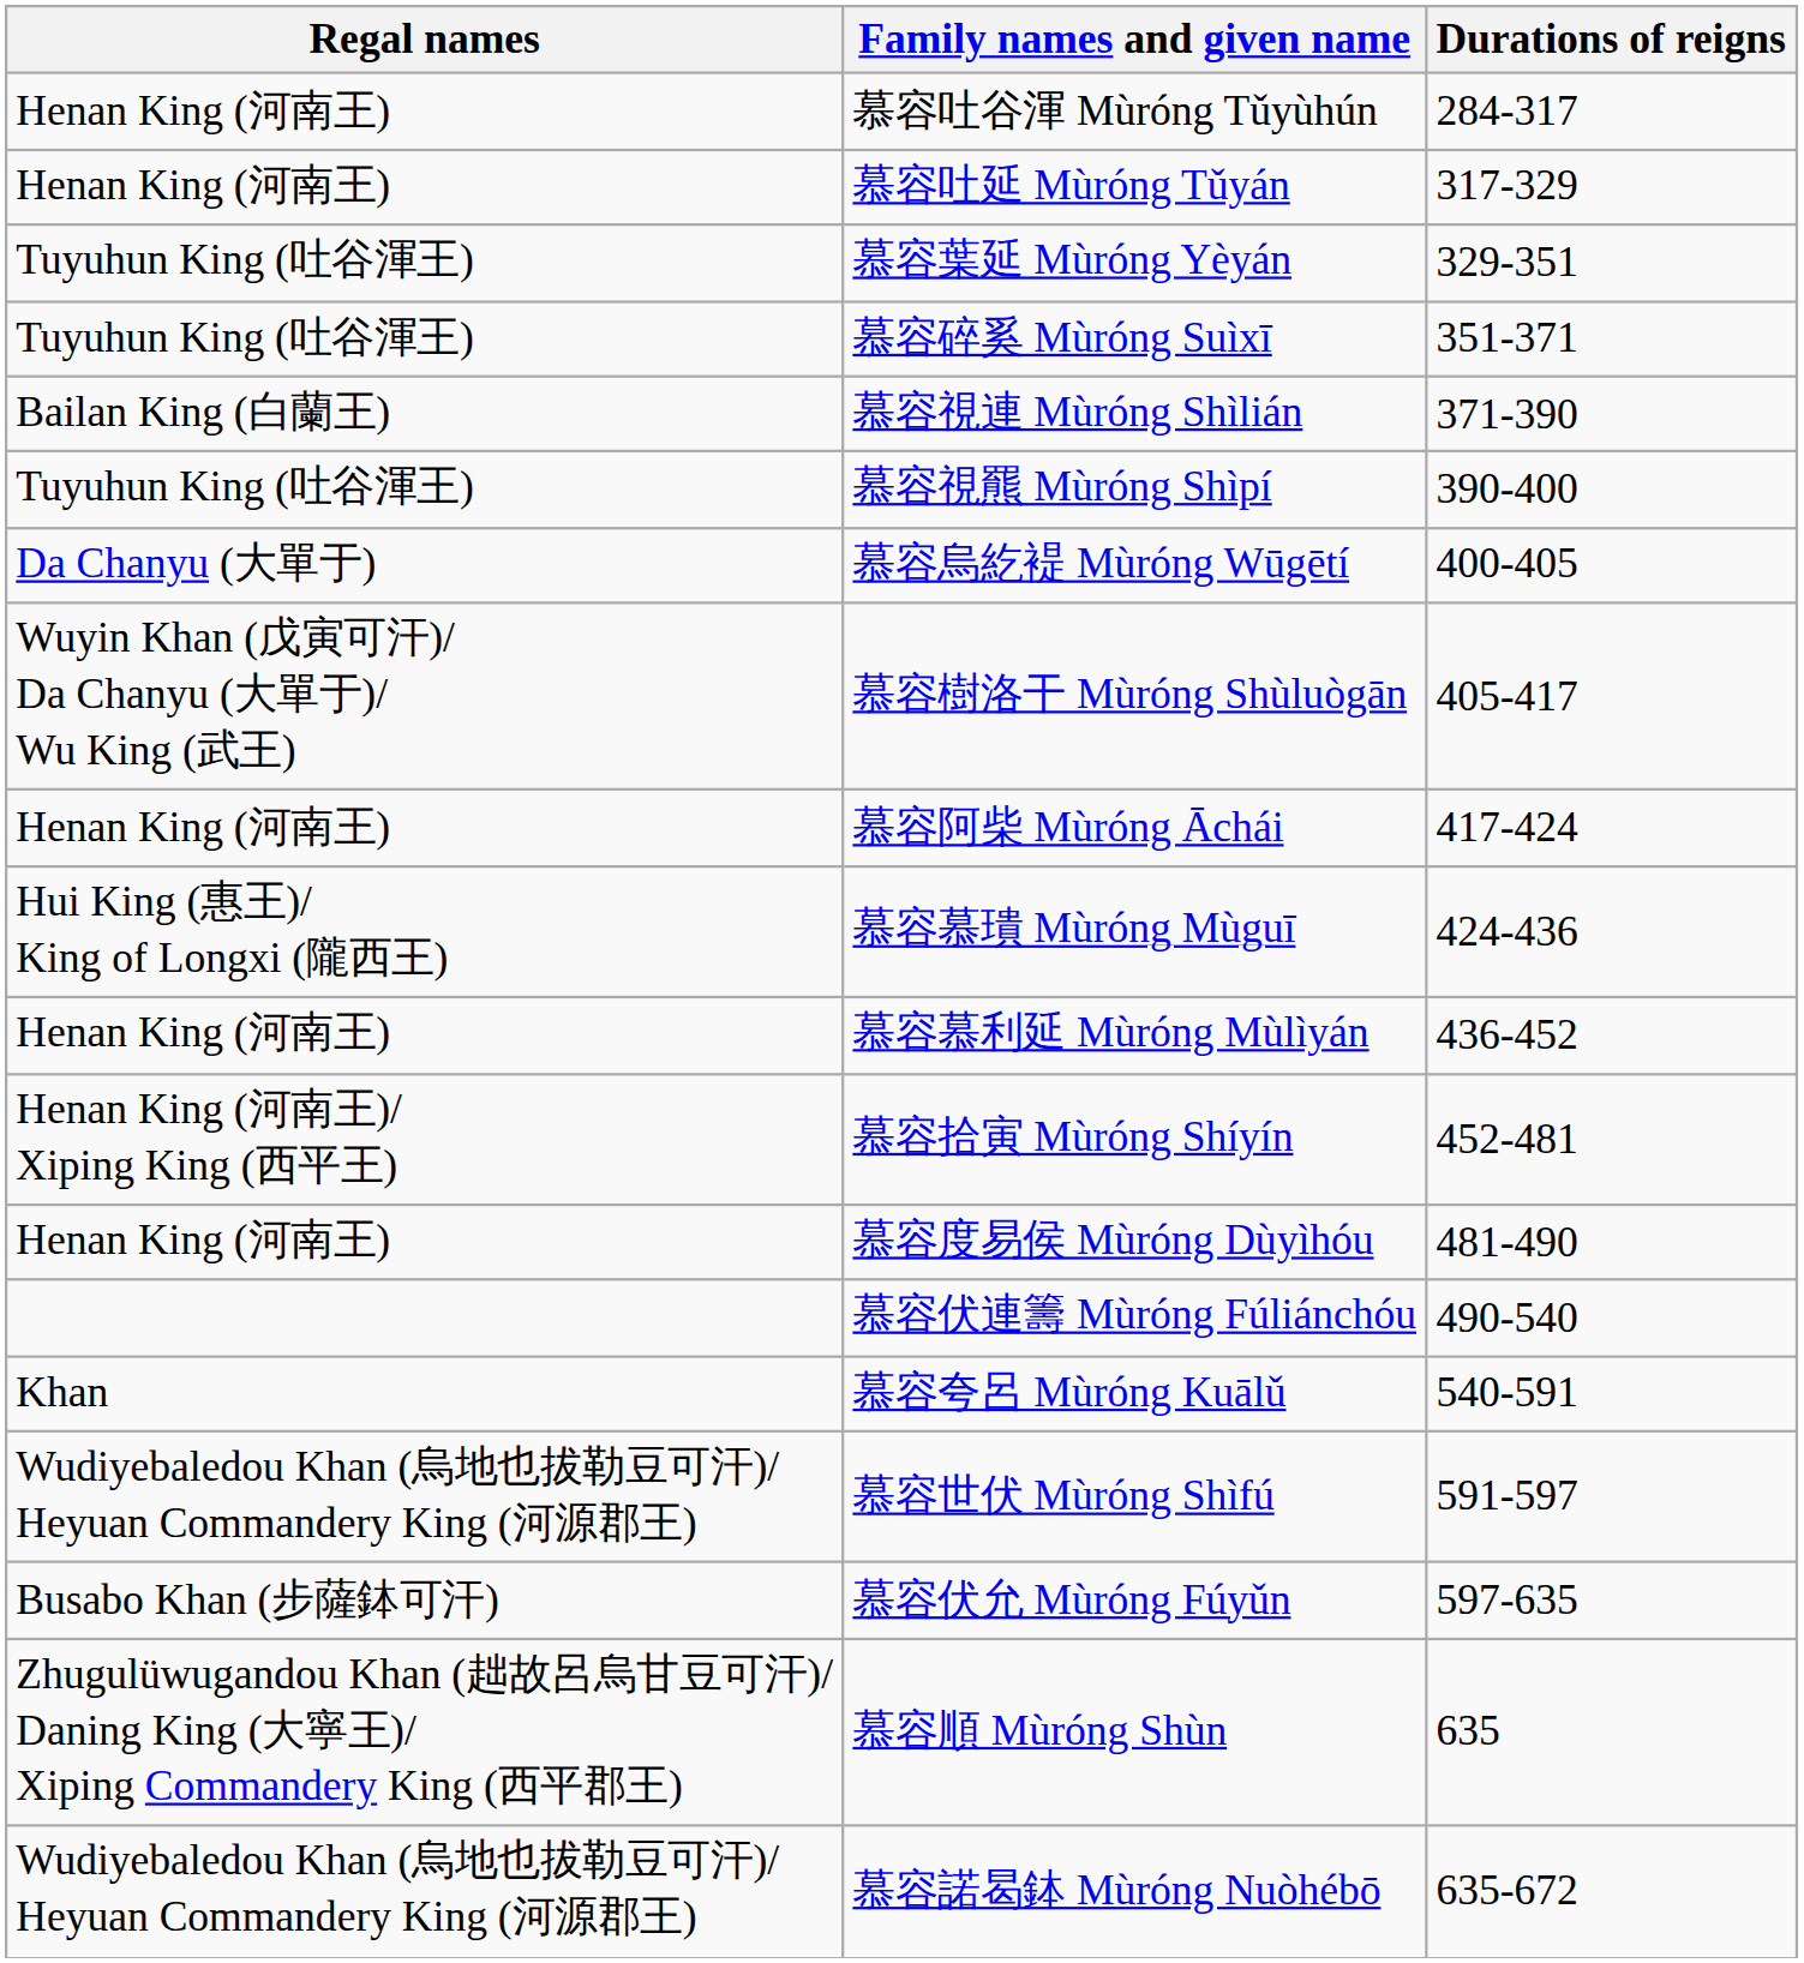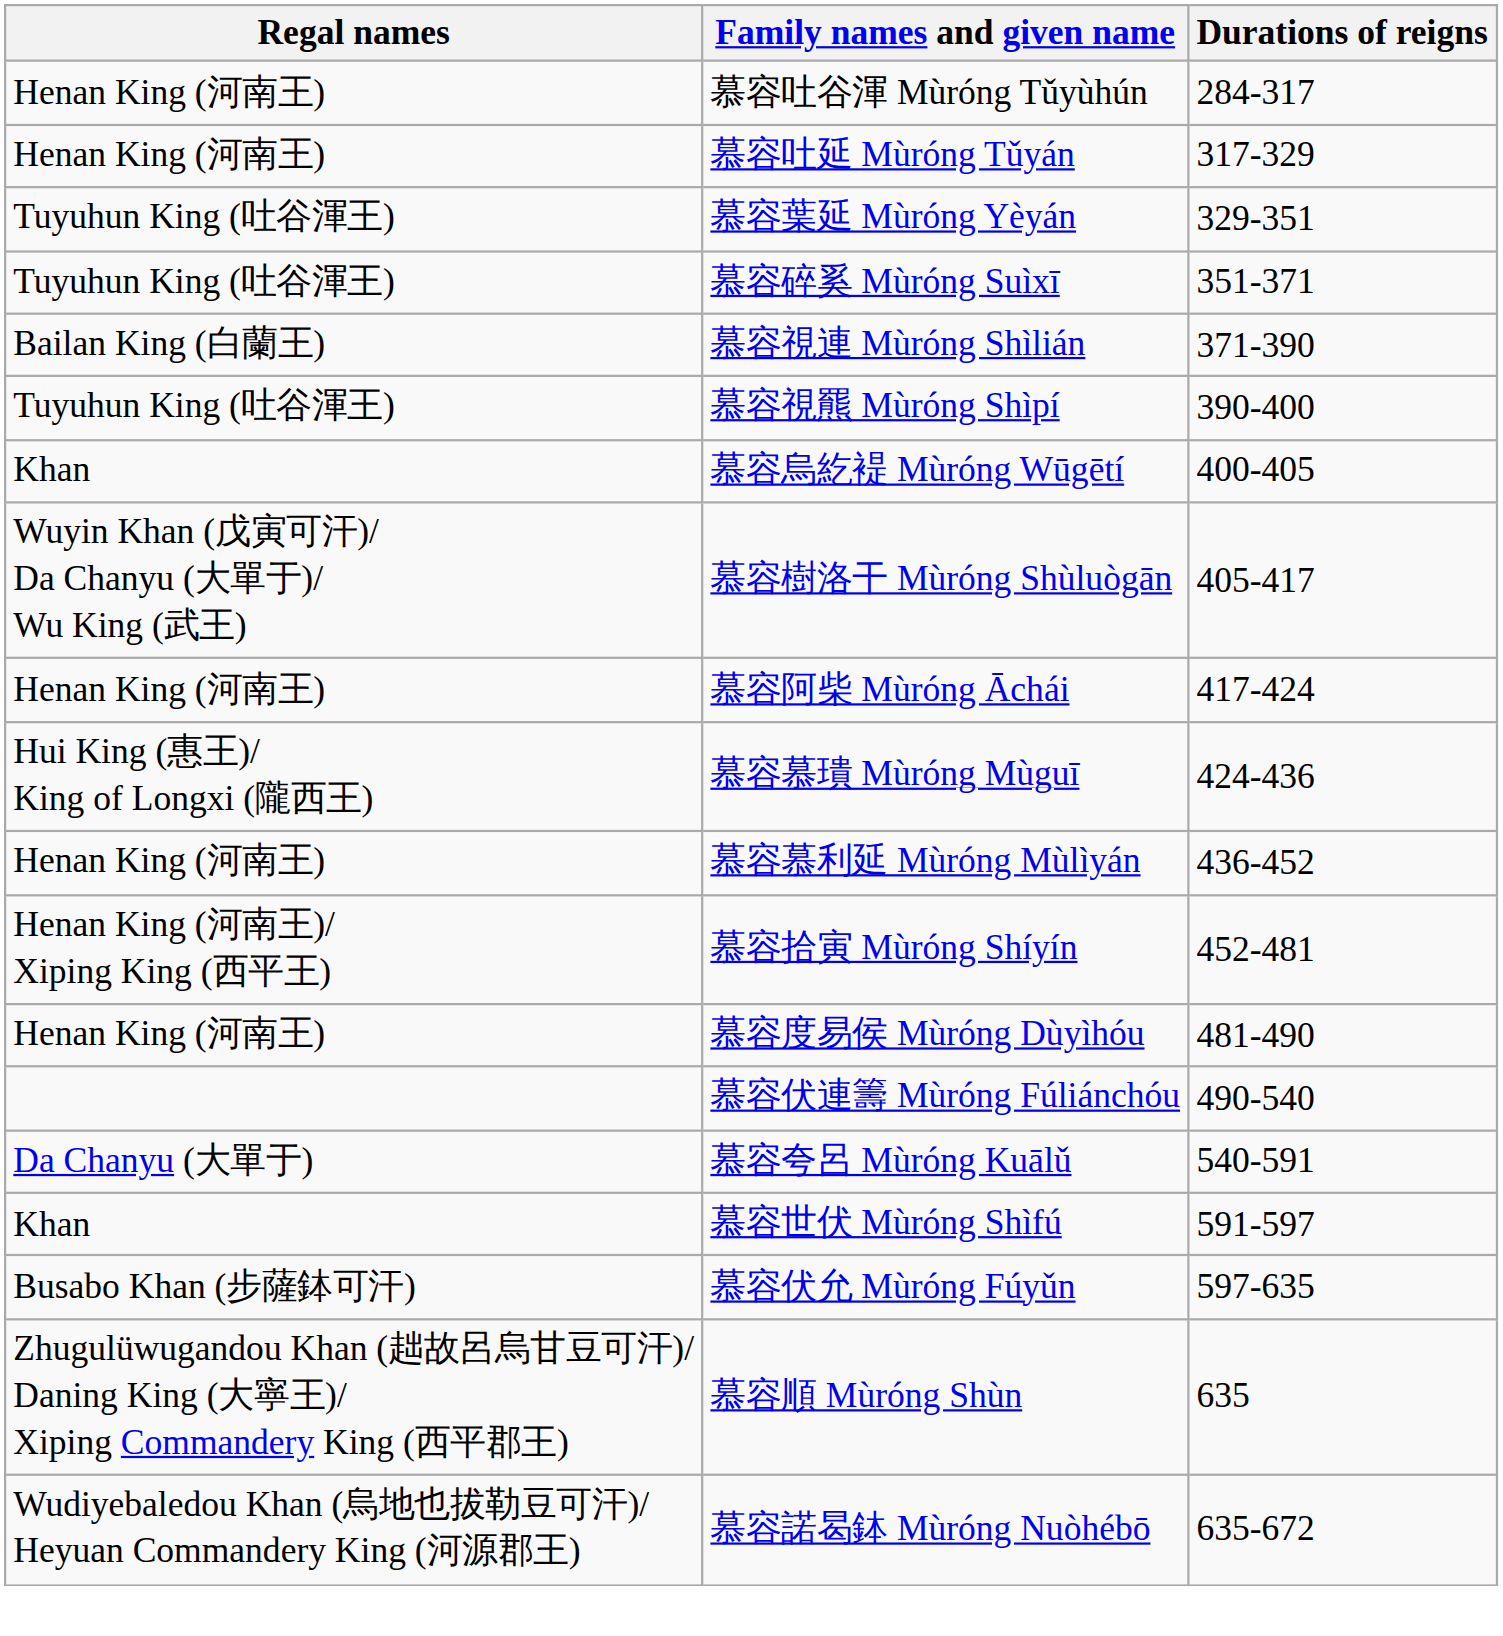 <table class="wikitable">
 <tr>
 <th>Regal names</th>
 <th><a href='#'>Family names</a> and <a href='#'>given name</a></th>
 <th>Durations of reigns</th>
 </tr>
 <tr>
 <td>Henan King (河南王)</td>
 <td>慕容吐谷渾 Mùróng Tǔyùhún</td>
 <td>284-317</td>
 </tr>
 <tr>
 <td>Henan King (河南王)</td>
 <td><a href='#'>慕容吐延 Mùróng Tǔyán</a></td>
 <td>317-329</td>
 </tr>
 <tr>
 <td>Tuyuhun King (吐谷渾王)</td>
 <td><a href='#'>慕容葉延 Mùróng Yèyán</a></td>
 <td>329-351</td>
 </tr>
 <tr>
 <td>Tuyuhun King (吐谷渾王)</td>
 <td><a href='#'>慕容碎奚 Mùróng Suìxī</a></td>
 <td>351-371</td>
 </tr>
 <tr>
 <td>Bailan King (白蘭王)</td>
 <td><a href='#'>慕容視連 Mùróng Shìlián</a></td>
 <td>371-390</td>
 </tr>
 <tr>
 <td>Tuyuhun King (吐谷渾王)</td>
 <td><a href='#'>慕容視羆 Mùróng Shìpí</a></td>
 <td>390-400</td>
 </tr>
 <tr>
-<td><a href='#'>Da Chanyu</a> (大單于)</td>
+<td>Khan</td>
 <td><a href='#'>慕容烏紇褆 Mùróng Wūgētí</a></td>
 <td>400-405</td>
 </tr>
 <tr>
 <td>Wuyin Khan (戊寅可汗)/<br>Da Chanyu (大單于)/<br>Wu King (武王)</td>
 <td><a href='#'>慕容樹洛干 Mùróng Shùluògān</a></td>
 <td>405-417</td>
 </tr>
 <tr>
 <td>Henan King (河南王)</td>
 <td><a href='#'>慕容阿柴 Mùróng Āchái</a></td>
 <td>417-424</td>
 </tr>
 <tr>
 <td>Hui King (惠王)/<br>King of Longxi (隴西王)</td>
 <td><a href='#'>慕容慕璝 Mùróng Mùguī</a></td>
 <td>424-436</td>
 </tr>
 <tr>
 <td>Henan King (河南王)</td>
 <td><a href='#'>慕容慕利延 Mùróng Mùlìyán</a></td>
 <td>436-452</td>
 </tr>
 <tr>
 <td>Henan King (河南王)/<br>Xiping King (西平王)</td>
 <td><a href='#'>慕容拾寅 Mùróng Shíyín</a></td>
 <td>452-481</td>
 </tr>
 <tr>
 <td>Henan King (河南王)</td>
 <td><a href='#'>慕容度易侯 Mùróng Dùyìhóu</a></td>
 <td>481-490</td>
 </tr>
 <tr>
 <td></td>
 <td><a href='#'>慕容伏連籌 Mùróng Fúliánchóu</a></td>
 <td>490-540</td>
 </tr>
 <tr>
-<td>Khan</td>
+<td><a href='#'>Da Chanyu</a> (大單于)</td>
 <td><a href='#'>慕容夸呂 Mùróng Kuālǔ</a></td>
 <td>540-591</td>
 </tr>
 <tr>
-<td>Wudiyebaledou Khan (烏地也拔勒豆可汗)/<br>Heyuan Commandery King (河源郡王)</td>
+<td>Khan</td>
 <td><a href='#'>慕容世伏 Mùróng Shìfú</a></td>
 <td>591-597</td>
 </tr>
 <tr>
 <td>Busabo Khan (步薩鉢可汗)</td>
 <td><a href='#'>慕容伏允 Mùróng Fúyǔn</a></td>
 <td>597-635</td>
 </tr>
 <tr>
 <td>Zhugulüwugandou Khan (趉故呂烏甘豆可汗)/<br>Daning King (大寧王)/<br>Xiping <a href='#'>Commandery</a> King (西平郡王)</td>
 <td><a href='#'>慕容順 Mùróng Shùn</a></td>
 <td>635</td>
 </tr>
 <tr>
 <td>Wudiyebaledou Khan (烏地也拔勒豆可汗)/<br>Heyuan Commandery King (河源郡王)</td>
 <td><a href='#'>慕容諾曷鉢 Mùróng Nuòhébō</a></td>
 <td>635-672</td>
 </tr>
 <tr>
 </tr>
 </table>
